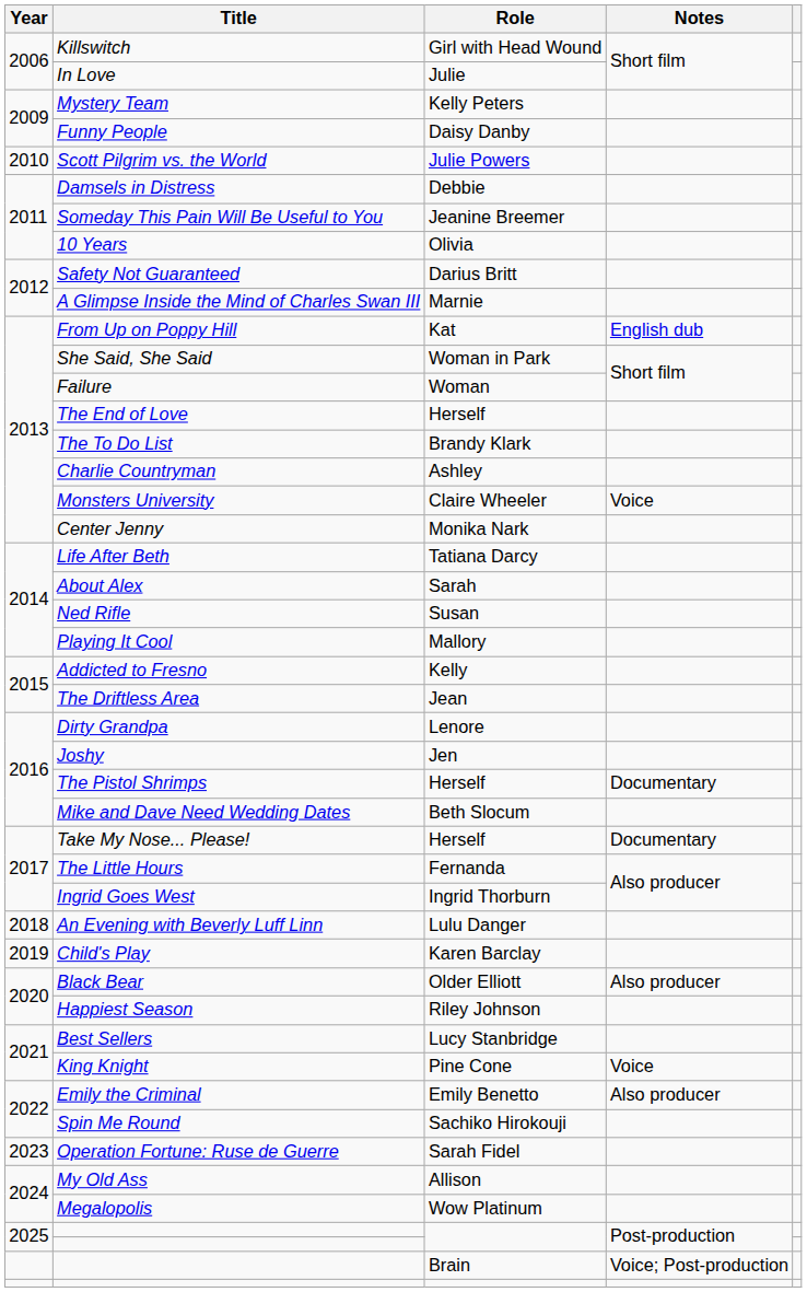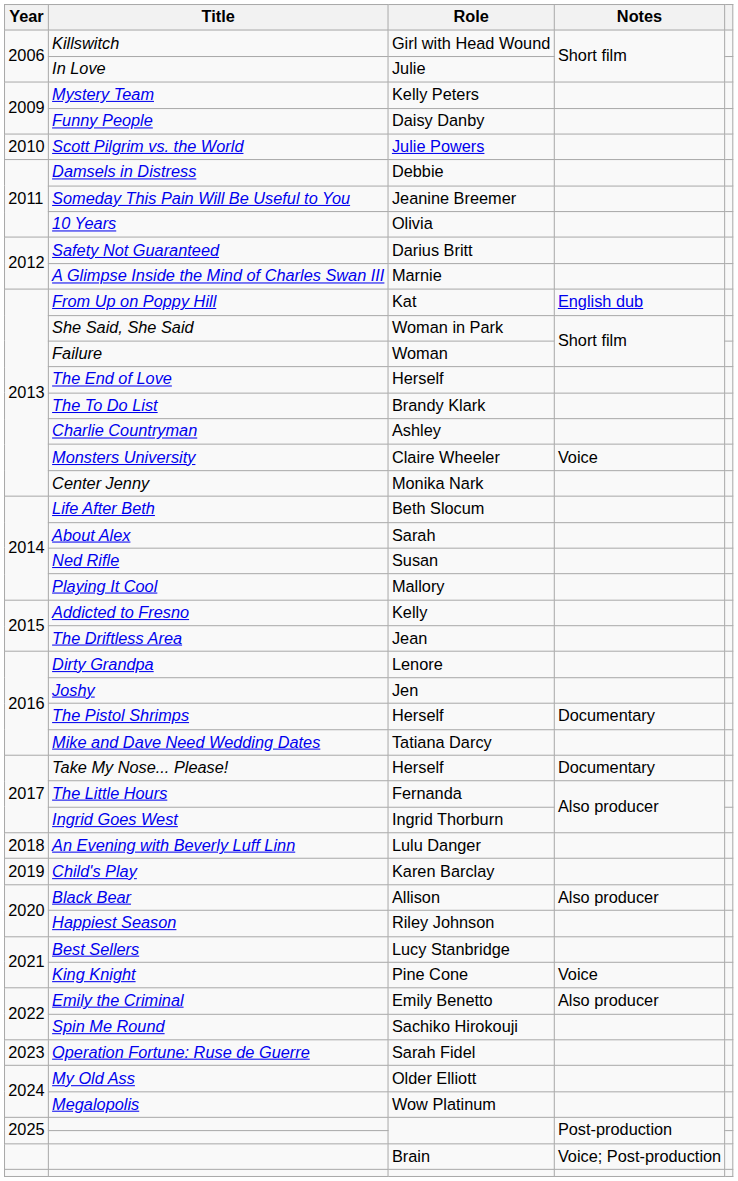 <table class="wikitable sortable">
 <tr>
 <th>Year</th>
 <th>Title</th>
 <th>Role</th>
 <th class="unsortable">Notes</th>
 <th class="unsortable"></th>
 </tr>
 <tr>
 <td rowspan="2">2006</td>
 <td><em>Killswitch</em></td>
 <td>Girl with Head Wound</td>
 <td rowspan="2">Short film</td>
 <td></td>
 </tr>
 <tr>
 <td><em>In Love</em></td>
 <td>Julie</td>
 <td></td>
 </tr>
 <tr>
 <td rowspan="2">2009</td>
 <td><em><a href='#'>Mystery Team</a></em></td>
 <td>Kelly Peters</td>
 <td></td>
 <td></td>
 </tr>
 <tr>
 <td><em><a href='#'>Funny People</a></em></td>
 <td>Daisy Danby</td>
 <td></td>
 <td></td>
 </tr>
 <tr>
 <td>2010</td>
 <td><em><a href='#'>Scott Pilgrim vs. the World</a></em></td>
 <td><a href='#'>Julie Powers</a></td>
 <td></td>
 <td></td>
 </tr>
 <tr>
 <td rowspan="3">2011</td>
 <td><em><a href='#'>Damsels in Distress</a></em></td>
 <td>Debbie</td>
 <td></td>
 <td></td>
 </tr>
 <tr>
 <td><em><a href='#'>Someday This Pain Will Be Useful to You</a></em></td>
 <td>Jeanine Breemer</td>
 <td></td>
 <td></td>
 </tr>
 <tr>
 <td><em><a href='#'>10 Years</a></em></td>
 <td>Olivia</td>
 <td></td>
 <td></td>
 </tr>
 <tr>
 <td rowspan="2">2012</td>
 <td><em><a href='#'>Safety Not Guaranteed</a></em></td>
 <td>Darius Britt</td>
 <td></td>
 <td></td>
 </tr>
 <tr>
 <td><em><a href='#'>A Glimpse Inside the Mind of Charles Swan III</a></em></td>
 <td>Marnie</td>
 <td></td>
 <td></td>
 </tr>
 <tr>
 <td rowspan="8">2013</td>
 <td><em><a href='#'>From Up on Poppy Hill</a></em></td>
 <td>Kat</td>
 <td><a href='#'>English dub</a></td>
 <td></td>
 </tr>
 <tr>
 <td><em>She Said, She Said</em></td>
 <td>Woman in Park</td>
 <td rowspan="2">Short film</td>
 <td></td>
 </tr>
 <tr>
 <td><em>Failure</em></td>
 <td>Woman</td>
 <td></td>
 </tr>
 <tr>
 <td><em><a href='#'>The End of Love</a></em></td>
 <td>Herself</td>
 <td></td>
 <td></td>
 </tr>
 <tr>
 <td><em><a href='#'>The To Do List</a></em></td>
 <td>Brandy Klark</td>
 <td></td>
 <td></td>
 </tr>
 <tr>
 <td><em><a href='#'>Charlie Countryman</a></em></td>
 <td>Ashley</td>
 <td></td>
 <td></td>
 </tr>
 <tr>
 <td><em><a href='#'>Monsters University</a></em></td>
 <td>Claire Wheeler</td>
 <td>Voice</td>
 <td></td>
 </tr>
 <tr>
 <td><em>Center Jenny</em></td>
 <td>Monika Nark</td>
 <td></td>
 <td></td>
 </tr>
 <tr>
 <td rowspan="4">2014</td>
 <td><em><a href='#'>Life After Beth</a></em></td>
-<td>Tatiana Darcy</td>
+<td>Beth Slocum</td>
 <td></td>
 <td></td>
 </tr>
 <tr>
 <td><em><a href='#'>About Alex</a></em></td>
 <td>Sarah</td>
 <td></td>
 <td></td>
 </tr>
 <tr>
 <td><em><a href='#'>Ned Rifle</a></em></td>
 <td>Susan</td>
 <td></td>
 <td></td>
 </tr>
 <tr>
 <td><em><a href='#'>Playing It Cool</a></em></td>
 <td>Mallory</td>
 <td></td>
 <td></td>
 </tr>
 <tr>
 <td rowspan="2">2015</td>
 <td><em><a href='#'>Addicted to Fresno</a></em></td>
 <td>Kelly</td>
 <td></td>
 <td></td>
 </tr>
 <tr>
 <td><em><a href='#'>The Driftless Area</a></em></td>
 <td>Jean</td>
 <td></td>
 <td></td>
 </tr>
 <tr>
 <td rowspan="4">2016</td>
 <td><em><a href='#'>Dirty Grandpa</a></em></td>
 <td>Lenore</td>
 <td></td>
 <td></td>
 </tr>
 <tr>
 <td><em><a href='#'>Joshy</a></em></td>
 <td>Jen</td>
 <td></td>
 <td></td>
 </tr>
 <tr>
 <td><em><a href='#'>The Pistol Shrimps</a></em></td>
 <td>Herself</td>
 <td>Documentary</td>
 <td></td>
 </tr>
 <tr>
 <td><em><a href='#'>Mike and Dave Need Wedding Dates</a></em></td>
-<td>Beth Slocum</td>
+<td>Tatiana Darcy</td>
 <td></td>
 <td></td>
 </tr>
 <tr>
 <td rowspan="3">2017</td>
 <td><em>Take My Nose... Please!</em></td>
 <td>Herself</td>
 <td>Documentary</td>
 <td></td>
 </tr>
 <tr>
 <td><em><a href='#'>The Little Hours</a></em></td>
 <td>Fernanda</td>
 <td rowspan="2">Also producer</td>
 <td></td>
 </tr>
 <tr>
 <td><em><a href='#'>Ingrid Goes West</a></em></td>
 <td>Ingrid Thorburn</td>
 <td></td>
 </tr>
 <tr>
 <td>2018</td>
 <td><em><a href='#'>An Evening with Beverly Luff Linn</a></em></td>
 <td>Lulu Danger</td>
 <td></td>
 <td></td>
 </tr>
 <tr>
 <td>2019</td>
 <td><em><a href='#'>Child's Play</a></em></td>
 <td>Karen Barclay</td>
 <td></td>
 <td></td>
 </tr>
 <tr>
 <td rowspan="2">2020</td>
 <td><em><a href='#'>Black Bear</a></em></td>
-<td>Older Elliott</td>
+<td>Allison</td>
 <td>Also producer</td>
 <td></td>
 </tr>
 <tr>
 <td><em><a href='#'>Happiest Season</a></em></td>
 <td>Riley Johnson</td>
 <td></td>
 <td></td>
 </tr>
 <tr>
 <td rowspan="2">2021</td>
 <td><em><a href='#'>Best Sellers</a></em></td>
 <td>Lucy Stanbridge</td>
 <td></td>
 <td></td>
 </tr>
 <tr>
 <td><em><a href='#'>King Knight</a></em></td>
 <td>Pine Cone</td>
 <td>Voice</td>
 <td></td>
 </tr>
 <tr>
 <td rowspan="2">2022</td>
 <td><em><a href='#'>Emily the Criminal</a></em></td>
 <td>Emily Benetto</td>
 <td>Also producer</td>
 <td></td>
 </tr>
 <tr>
 <td><em><a href='#'>Spin Me Round</a></em></td>
 <td>Sachiko Hirokouji</td>
 <td></td>
 <td></td>
 </tr>
 <tr>
 <td>2023</td>
 <td><em><a href='#'>Operation Fortune: Ruse de Guerre</a></em></td>
 <td>Sarah Fidel</td>
 <td></td>
 <td></td>
 </tr>
 <tr>
 <td rowspan="2">2024</td>
 <td><em><a href='#'>My Old Ass</a></em></td>
-<td>Allison</td>
+<td>Older Elliott</td>
 <td></td>
 <td></td>
 </tr>
 <tr>
 <td><em><a href='#'>Megalopolis</a></em></td>
 <td>Wow Platinum</td>
 <td></td>
 <td></td>
 </tr>
 <tr>
 <td rowspan="2">2025</td>
 <td></td>
 <td rowspan="2"></td>
 <td rowspan="2">Post-production</td>
 <td></td>
 </tr>
 <tr>
 <td></td>
 <td></td>
 </tr>
 <tr>
 <td></td>
 <td></td>
 <td>Brain</td>
 <td>Voice; Post-production</td>
 <td></td>
 </tr>
 <tr>
 <td></td>
 <td></td>
 <td></td>
 <td></td>
 <td></td>
 </tr>
 </table>
